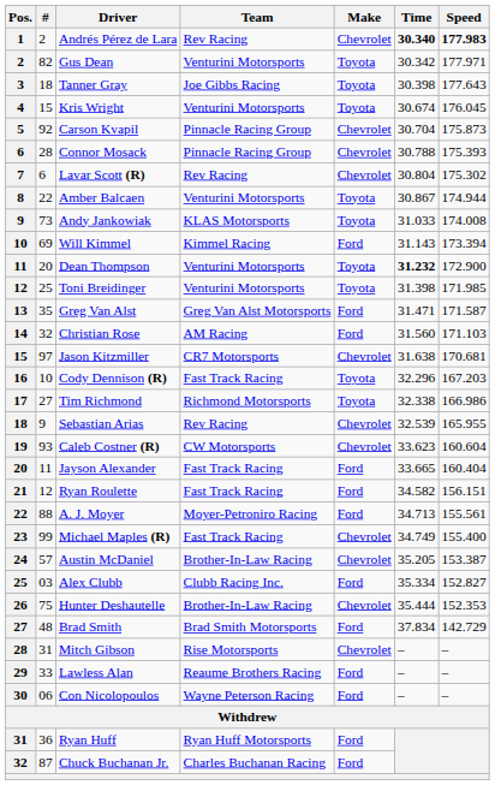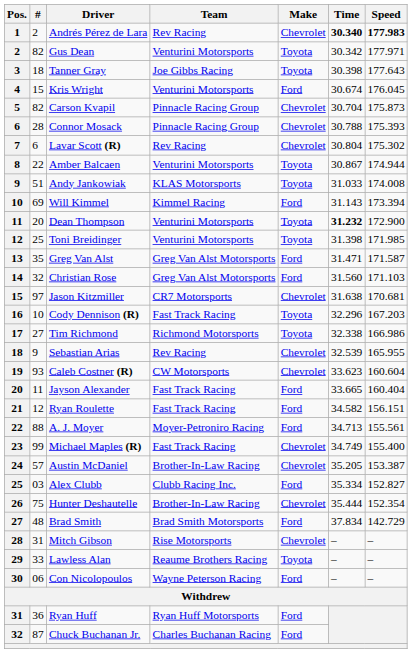 <table class="wikitable" style="font-size:95%">
 <tr>
 <th>Pos.</th>
 <th>#</th>
 <th>Driver</th>
 <th>Team</th>
 <th>Make</th>
 <th>Time</th>
 <th>Speed</th>
 </tr>
 <tr>
 <th>1</th>
 <td>2</td>
 <td><a href='#'>Andrés Pérez de Lara</a></td>
 <td><a href='#'>Rev Racing</a></td>
 <td><a href='#'>Chevrolet</a></td>
 <td><strong>30.340</strong></td>
 <td><strong>177.983</strong></td>
 </tr>
 <tr>
 <th>2</th>
 <td>82</td>
 <td><a href='#'>Gus Dean</a></td>
 <td><a href='#'>Venturini Motorsports</a></td>
 <td><a href='#'>Toyota</a></td>
 <td>30.342</td>
 <td>177.971</td>
 </tr>
 <tr>
 <th>3</th>
 <td>18</td>
 <td><a href='#'>Tanner Gray</a></td>
 <td><a href='#'>Joe Gibbs Racing</a></td>
 <td><a href='#'>Toyota</a></td>
 <td>30.398</td>
 <td>177.643</td>
 </tr>
 <tr>
 <th>4</th>
 <td>15</td>
 <td><a href='#'>Kris Wright</a></td>
 <td><a href='#'>Venturini Motorsports</a></td>
-<td><a href='#'>Toyota</a></td>
+<td><a href='#'>Ford</a></td>
 <td>30.674</td>
 <td>176.045</td>
 </tr>
 <tr>
 <th>5</th>
-<td>92</td>
+<td>82</td>
 <td><a href='#'>Carson Kvapil</a></td>
 <td><a href='#'>Pinnacle Racing Group</a></td>
 <td><a href='#'>Chevrolet</a></td>
 <td>30.704</td>
 <td>175.873</td>
 </tr>
 <tr>
 <th>6</th>
 <td>28</td>
 <td><a href='#'>Connor Mosack</a></td>
 <td><a href='#'>Pinnacle Racing Group</a></td>
 <td><a href='#'>Chevrolet</a></td>
 <td>30.788</td>
 <td>175.393</td>
 </tr>
 <tr>
 <th>7</th>
 <td>6</td>
 <td><a href='#'>Lavar Scott</a> <strong>(R)</strong></td>
 <td><a href='#'>Rev Racing</a></td>
 <td><a href='#'>Chevrolet</a></td>
 <td>30.804</td>
 <td>175.302</td>
 </tr>
 <tr>
 <th>8</th>
 <td>22</td>
 <td><a href='#'>Amber Balcaen</a></td>
 <td><a href='#'>Venturini Motorsports</a></td>
 <td><a href='#'>Toyota</a></td>
 <td>30.867</td>
 <td>174.944</td>
 </tr>
 <tr>
 <th>9</th>
-<td>73</td>
+<td>51</td>
 <td><a href='#'>Andy Jankowiak</a></td>
 <td><a href='#'>KLAS Motorsports</a></td>
 <td><a href='#'>Toyota</a></td>
 <td>31.033</td>
 <td>174.008</td>
 </tr>
 <tr>
 <th>10</th>
 <td>69</td>
 <td><a href='#'>Will Kimmel</a></td>
 <td><a href='#'>Kimmel Racing</a></td>
 <td><a href='#'>Ford</a></td>
 <td>31.143</td>
 <td>173.394</td>
 </tr>
 <tr>
 <th>11</th>
 <td>20</td>
 <td><a href='#'>Dean Thompson</a></td>
 <td><a href='#'>Venturini Motorsports</a></td>
 <td><a href='#'>Toyota</a></td>
 <td><strong>31.232</strong></td>
 <td>172.900</td>
 </tr>
 <tr>
 <th>12</th>
 <td>25</td>
 <td><a href='#'>Toni Breidinger</a></td>
 <td><a href='#'>Venturini Motorsports</a></td>
 <td><a href='#'>Toyota</a></td>
 <td>31.398</td>
 <td>171.985</td>
 </tr>
 <tr>
 <th>13</th>
 <td>35</td>
 <td><a href='#'>Greg Van Alst</a></td>
 <td><a href='#'>Greg Van Alst Motorsports</a></td>
 <td><a href='#'>Ford</a></td>
 <td>31.471</td>
 <td>171.587</td>
 </tr>
 <tr>
 <th>14</th>
 <td>32</td>
 <td><a href='#'>Christian Rose</a></td>
-<td><a href='#'>AM Racing</a></td>
+<td><a href='#'>Greg Van Alst Motorsports</a></td>
 <td><a href='#'>Ford</a></td>
 <td>31.560</td>
 <td>171.103</td>
 </tr>
 <tr>
 <th>15</th>
 <td>97</td>
 <td><a href='#'>Jason Kitzmiller</a></td>
 <td><a href='#'>CR7 Motorsports</a></td>
 <td><a href='#'>Chevrolet</a></td>
 <td>31.638</td>
 <td>170.681</td>
 </tr>
 <tr>
 <th>16</th>
 <td>10</td>
 <td><a href='#'>Cody Dennison</a> <strong>(R)</strong></td>
 <td><a href='#'>Fast Track Racing</a></td>
 <td><a href='#'>Toyota</a></td>
 <td>32.296</td>
 <td>167.203</td>
 </tr>
 <tr>
 <th>17</th>
 <td>27</td>
 <td><a href='#'>Tim Richmond</a></td>
 <td><a href='#'>Richmond Motorsports</a></td>
 <td><a href='#'>Toyota</a></td>
 <td>32.338</td>
 <td>166.986</td>
 </tr>
 <tr>
 <th>18</th>
 <td>9</td>
 <td><a href='#'>Sebastian Arias</a></td>
 <td><a href='#'>Rev Racing</a></td>
 <td><a href='#'>Chevrolet</a></td>
 <td>32.539</td>
 <td>165.955</td>
 </tr>
 <tr>
 <th>19</th>
 <td>93</td>
 <td><a href='#'>Caleb Costner</a> <strong>(R)</strong></td>
 <td><a href='#'>CW Motorsports</a></td>
 <td><a href='#'>Chevrolet</a></td>
 <td>33.623</td>
 <td>160.604</td>
 </tr>
 <tr>
 <th>20</th>
 <td>11</td>
 <td><a href='#'>Jayson Alexander</a></td>
 <td><a href='#'>Fast Track Racing</a></td>
 <td><a href='#'>Ford</a></td>
 <td>33.665</td>
 <td>160.404</td>
 </tr>
 <tr>
 <th>21</th>
 <td>12</td>
 <td><a href='#'>Ryan Roulette</a></td>
 <td><a href='#'>Fast Track Racing</a></td>
 <td><a href='#'>Ford</a></td>
 <td>34.582</td>
 <td>156.151</td>
 </tr>
 <tr>
 <th>22</th>
 <td>88</td>
 <td><a href='#'>A. J. Moyer</a></td>
 <td><a href='#'>Moyer-Petroniro Racing</a></td>
 <td><a href='#'>Ford</a></td>
 <td>34.713</td>
 <td>155.561</td>
 </tr>
 <tr>
 <th>23</th>
 <td>99</td>
 <td><a href='#'>Michael Maples</a> <strong>(R)</strong></td>
 <td><a href='#'>Fast Track Racing</a></td>
 <td><a href='#'>Chevrolet</a></td>
 <td>34.749</td>
 <td>155.400</td>
 </tr>
 <tr>
 <th>24</th>
 <td>57</td>
 <td><a href='#'>Austin McDaniel</a></td>
 <td><a href='#'>Brother-In-Law Racing</a></td>
 <td><a href='#'>Chevrolet</a></td>
 <td>35.205</td>
 <td>153.387</td>
 </tr>
 <tr>
 <th>25</th>
 <td>03</td>
 <td><a href='#'>Alex Clubb</a></td>
 <td><a href='#'>Clubb Racing Inc.</a></td>
 <td><a href='#'>Ford</a></td>
 <td>35.334</td>
 <td>152.827</td>
 </tr>
 <tr>
 <th>26</th>
 <td>75</td>
 <td><a href='#'>Hunter Deshautelle</a></td>
 <td><a href='#'>Brother-In-Law Racing</a></td>
 <td><a href='#'>Chevrolet</a></td>
 <td>35.444</td>
-<td>152.353</td>
+<td>152.354</td>
 </tr>
 <tr>
 <th>27</th>
 <td>48</td>
 <td><a href='#'>Brad Smith</a></td>
 <td><a href='#'>Brad Smith Motorsports</a></td>
 <td><a href='#'>Ford</a></td>
 <td>37.834</td>
 <td>142.729</td>
 </tr>
 <tr>
 <th>28</th>
 <td>31</td>
 <td><a href='#'>Mitch Gibson</a></td>
 <td><a href='#'>Rise Motorsports</a></td>
 <td><a href='#'>Chevrolet</a></td>
 <td>–</td>
 <td>–</td>
 </tr>
 <tr>
 <th>29</th>
 <td>33</td>
 <td><a href='#'>Lawless Alan</a></td>
 <td><a href='#'>Reaume Brothers Racing</a></td>
-<td><a href='#'>Ford</a></td>
+<td><a href='#'>Toyota</a></td>
 <td>–</td>
 <td>–</td>
 </tr>
 <tr>
 <th>30</th>
 <td>06</td>
 <td><a href='#'>Con Nicolopoulos</a></td>
 <td><a href='#'>Wayne Peterson Racing</a></td>
 <td><a href='#'>Ford</a></td>
 <td>–</td>
 <td>–</td>
 </tr>
 <tr>
 <th colspan="7">Withdrew</th>
 </tr>
 <tr>
 <th>31</th>
 <td>36</td>
 <td><a href='#'>Ryan Huff</a></td>
 <td><a href='#'>Ryan Huff Motorsports</a></td>
 <td><a href='#'>Ford</a></td>
 <th colspan="2" rowspan="2"></th>
 </tr>
 <tr>
 <th>32</th>
 <td>87</td>
 <td><a href='#'>Chuck Buchanan Jr.</a></td>
 <td><a href='#'>Charles Buchanan Racing</a></td>
 <td><a href='#'>Ford</a></td>
 </tr>
 <tr>
 <th colspan="7"></th>
 </tr>
 </table>
